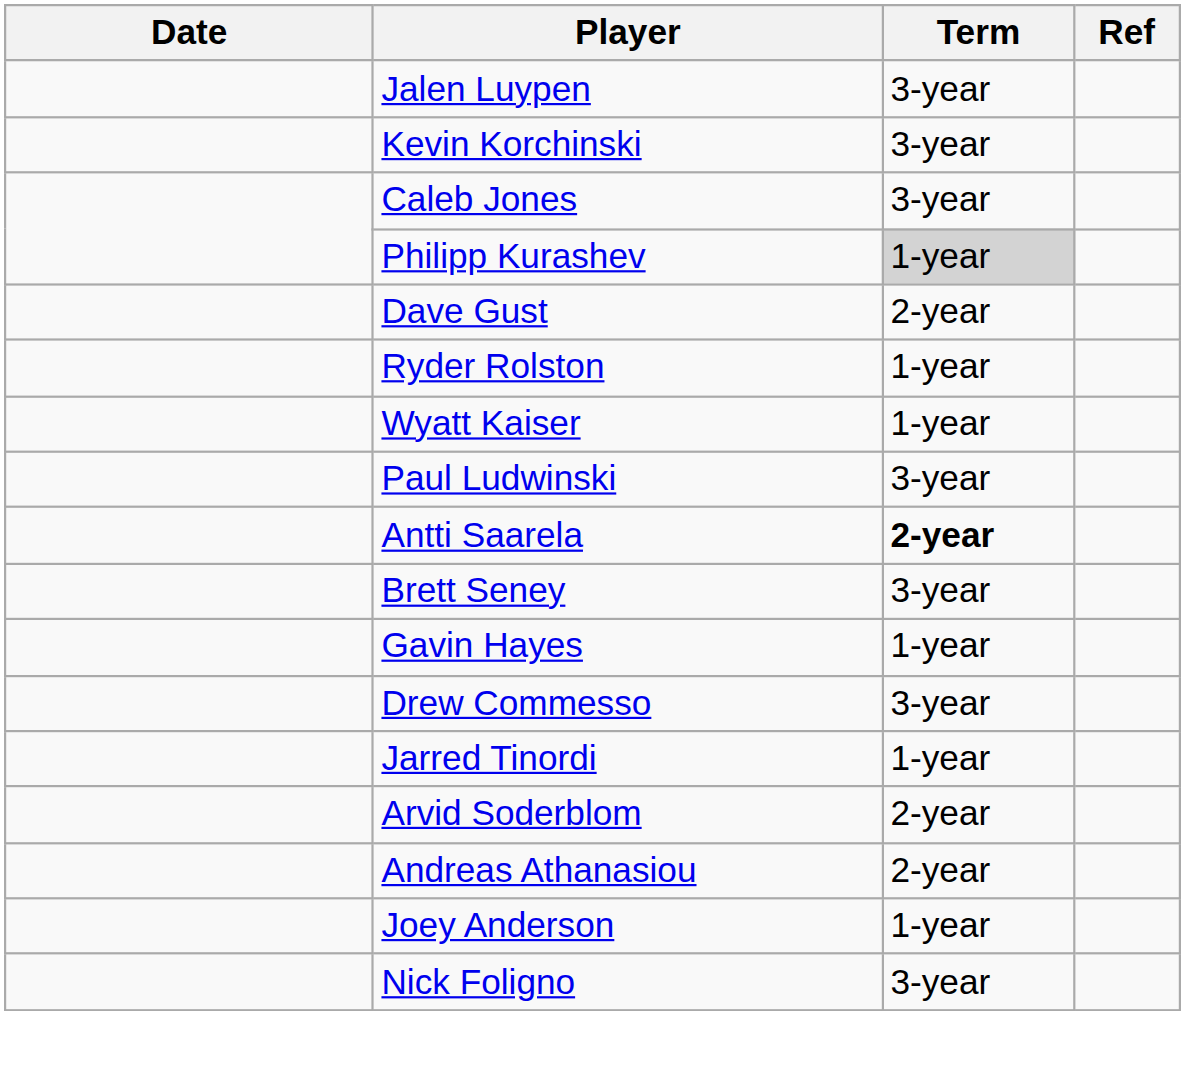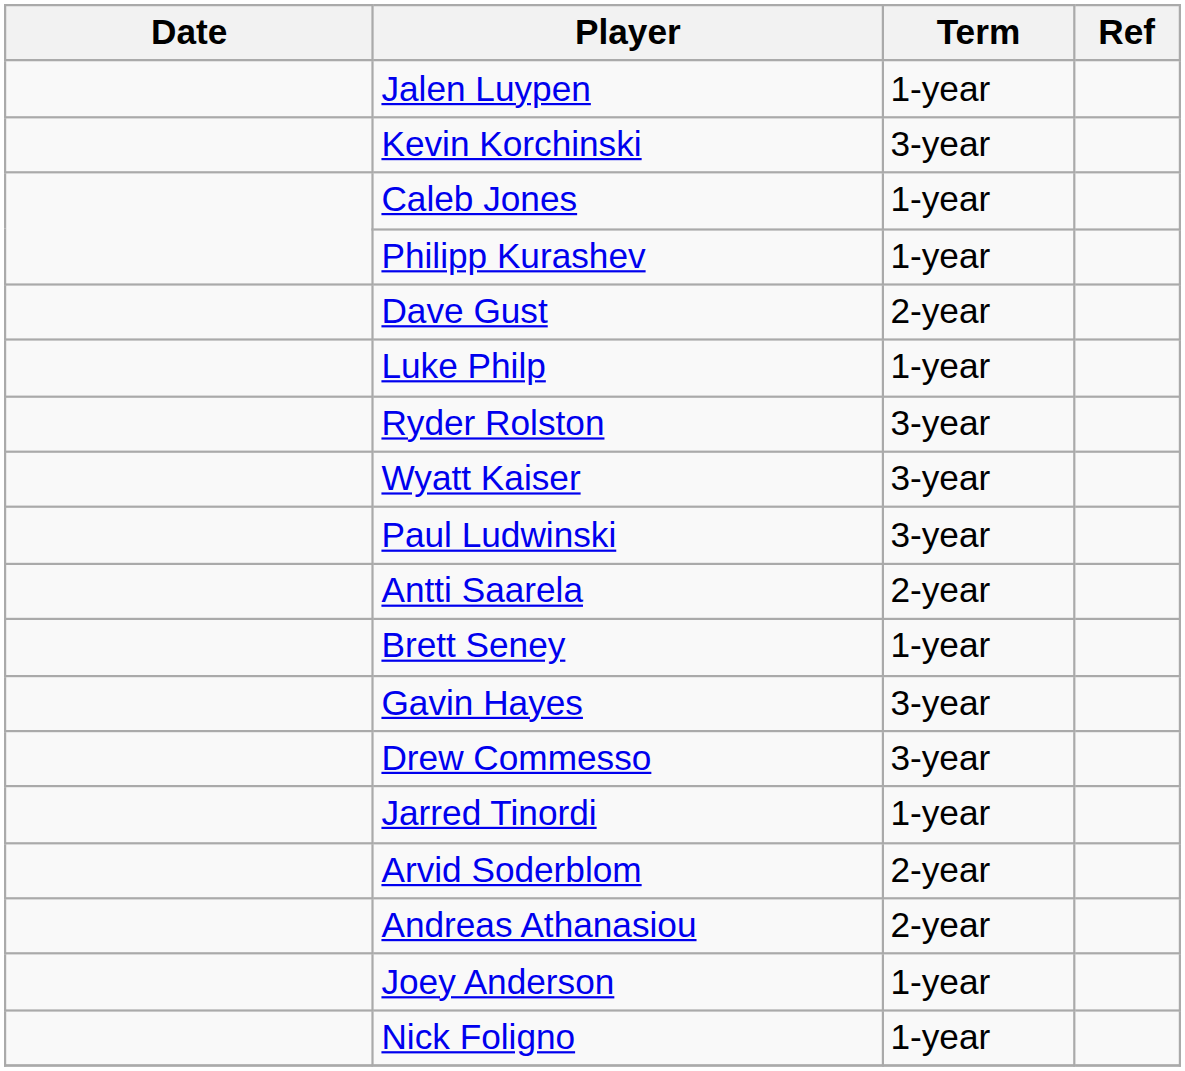 <table class="wikitable">
 <tr style="background:#dddddd">
 <th style="width: 10em;">Date</th>
 <th style="width: 14em;">Player</th>
 <th style="width: 5em;">Term</th>
 <th style="width: 2.5em;">Ref</th>
 </tr>
 <tr>
 <td></td>
 <td><a href='#'>Jalen Luypen</a></td>
-<td>3-year</td>
+<td>1-year</td>
 <td></td>
 </tr>
 <tr>
 <td></td>
 <td><a href='#'>Kevin Korchinski</a></td>
 <td>3-year</td>
 <td></td>
 </tr>
 <tr>
 <td rowspan=2></td>
 <td><a href='#'>Caleb Jones</a></td>
-<td>3-year</td>
+<td>1-year</td>
 <td></td>
 </tr>
 <tr>
 <td><a href='#'>Philipp Kurashev</a></td>
-<td style="background: lightgrey;">1-year</td>
+<td>1-year</td>
 <td></td>
 </tr>
 <tr>
 <td></td>
 <td><a href='#'>Dave Gust</a></td>
 <td>2-year</td>
 <td></td>
 </tr>
 <tr>
 <td></td>
-<td><a href='#'>Ryder Rolston</a></td>
+<td><a href='#'>Luke Philp</a></td>
 <td>1-year</td>
 <td></td>
 </tr>
 <tr>
 <td></td>
+<td><a href='#'>Ryder Rolston</a></td>
+<td>3-year</td>
+<td></td>
+</tr>
+<tr>
+<td></td>
 <td><a href='#'>Wyatt Kaiser</a></td>
-<td>1-year</td>
+<td>3-year</td>
 <td></td>
 </tr>
 <tr>
 <td></td>
 <td><a href='#'>Paul Ludwinski</a></td>
 <td>3-year</td>
 <td></td>
 </tr>
 <tr>
 <td></td>
 <td><a href='#'>Antti Saarela</a></td>
-<td><strong>2-year</strong></td>
+<td>2-year</td>
 <td></td>
 </tr>
 <tr>
 <td></td>
 <td><a href='#'>Brett Seney</a></td>
-<td>3-year</td>
+<td>1-year</td>
 <td></td>
 </tr>
 <tr>
 <td></td>
 <td><a href='#'>Gavin Hayes</a></td>
-<td>1-year</td>
+<td>3-year</td>
 <td></td>
 </tr>
 <tr>
 <td></td>
 <td><a href='#'>Drew Commesso</a></td>
 <td>3-year</td>
 <td></td>
 </tr>
 <tr>
 <td></td>
 <td><a href='#'>Jarred Tinordi</a></td>
 <td>1-year</td>
 <td></td>
 </tr>
 <tr>
 <td></td>
 <td><a href='#'>Arvid Soderblom</a></td>
 <td>2-year</td>
 <td></td>
 </tr>
 <tr>
 <td></td>
 <td><a href='#'>Andreas Athanasiou</a></td>
 <td>2-year</td>
 <td></td>
 </tr>
 <tr>
 <td></td>
 <td><a href='#'>Joey Anderson</a></td>
 <td>1-year</td>
 <td></td>
 </tr>
 <tr>
 <td></td>
 <td><a href='#'>Nick Foligno</a></td>
-<td>3-year</td>
+<td>1-year</td>
 <td></td>
 </tr>
 <tr>
 </tr>
 </table>
